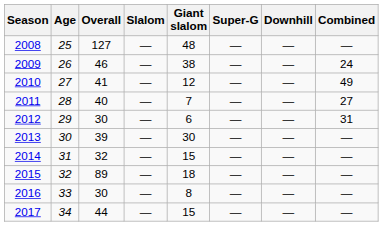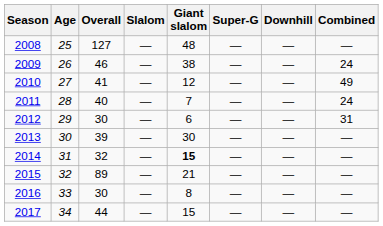 <table class=wikitable style="text-align:center">
 <tr>
 <th>Season</th>
 <th>Age</th>
 <th>Overall</th>
 <th>Slalom</th>
 <th>Giant<br>slalom</th>
 <th>Super-G</th>
 <th>Downhill</th>
 <th>Combined</th>
 </tr>
 <tr>
 <td><a href='#'>2008</a></td>
 <td><em>25</em></td>
 <td>127</td>
 <td>—</td>
 <td>48</td>
 <td>—</td>
 <td>—</td>
 <td>—</td>
 </tr>
 <tr>
 <td><a href='#'>2009</a></td>
 <td><em>26</em></td>
 <td>46</td>
 <td>—</td>
 <td>38</td>
 <td>—</td>
 <td>—</td>
 <td>24</td>
 </tr>
 <tr>
 <td><a href='#'>2010</a></td>
 <td><em>27</em></td>
 <td>41</td>
 <td>—</td>
 <td>12</td>
 <td>—</td>
 <td>—</td>
 <td>49</td>
 </tr>
 <tr>
 <td><a href='#'>2011</a></td>
 <td><em>28</em></td>
 <td>40</td>
 <td>—</td>
 <td>7</td>
 <td>—</td>
 <td>—</td>
-<td>27</td>
+<td>24</td>
 </tr>
 <tr>
 <td><a href='#'>2012</a></td>
 <td><em>29</em></td>
 <td>30</td>
 <td>—</td>
 <td>6</td>
 <td>—</td>
 <td>—</td>
 <td>31</td>
 </tr>
 <tr>
 <td><a href='#'>2013</a></td>
 <td><em>30</em></td>
 <td>39</td>
 <td>—</td>
 <td>30</td>
 <td>—</td>
 <td>—</td>
 <td>—</td>
 </tr>
 <tr>
 <td><a href='#'>2014</a></td>
 <td><em>31</em></td>
 <td>32</td>
 <td>—</td>
-<td>15</td>
+<td><strong>15</strong></td>
 <td>—</td>
 <td>—</td>
 <td>—</td>
 </tr>
 <tr>
 <td><a href='#'>2015</a></td>
 <td><em>32</em></td>
 <td>89</td>
 <td>—</td>
-<td>18</td>
+<td>21</td>
 <td>—</td>
 <td>—</td>
 <td>—</td>
 </tr>
 <tr>
 <td><a href='#'>2016</a></td>
 <td><em>33</em></td>
 <td>30</td>
 <td>—</td>
 <td>8</td>
 <td>—</td>
 <td>—</td>
 <td>—</td>
 </tr>
 <tr>
 <td><a href='#'>2017</a></td>
 <td><em>34</em></td>
 <td>44</td>
 <td>—</td>
 <td>15</td>
 <td>—</td>
 <td>—</td>
 <td>—</td>
 </tr>
 </table>
